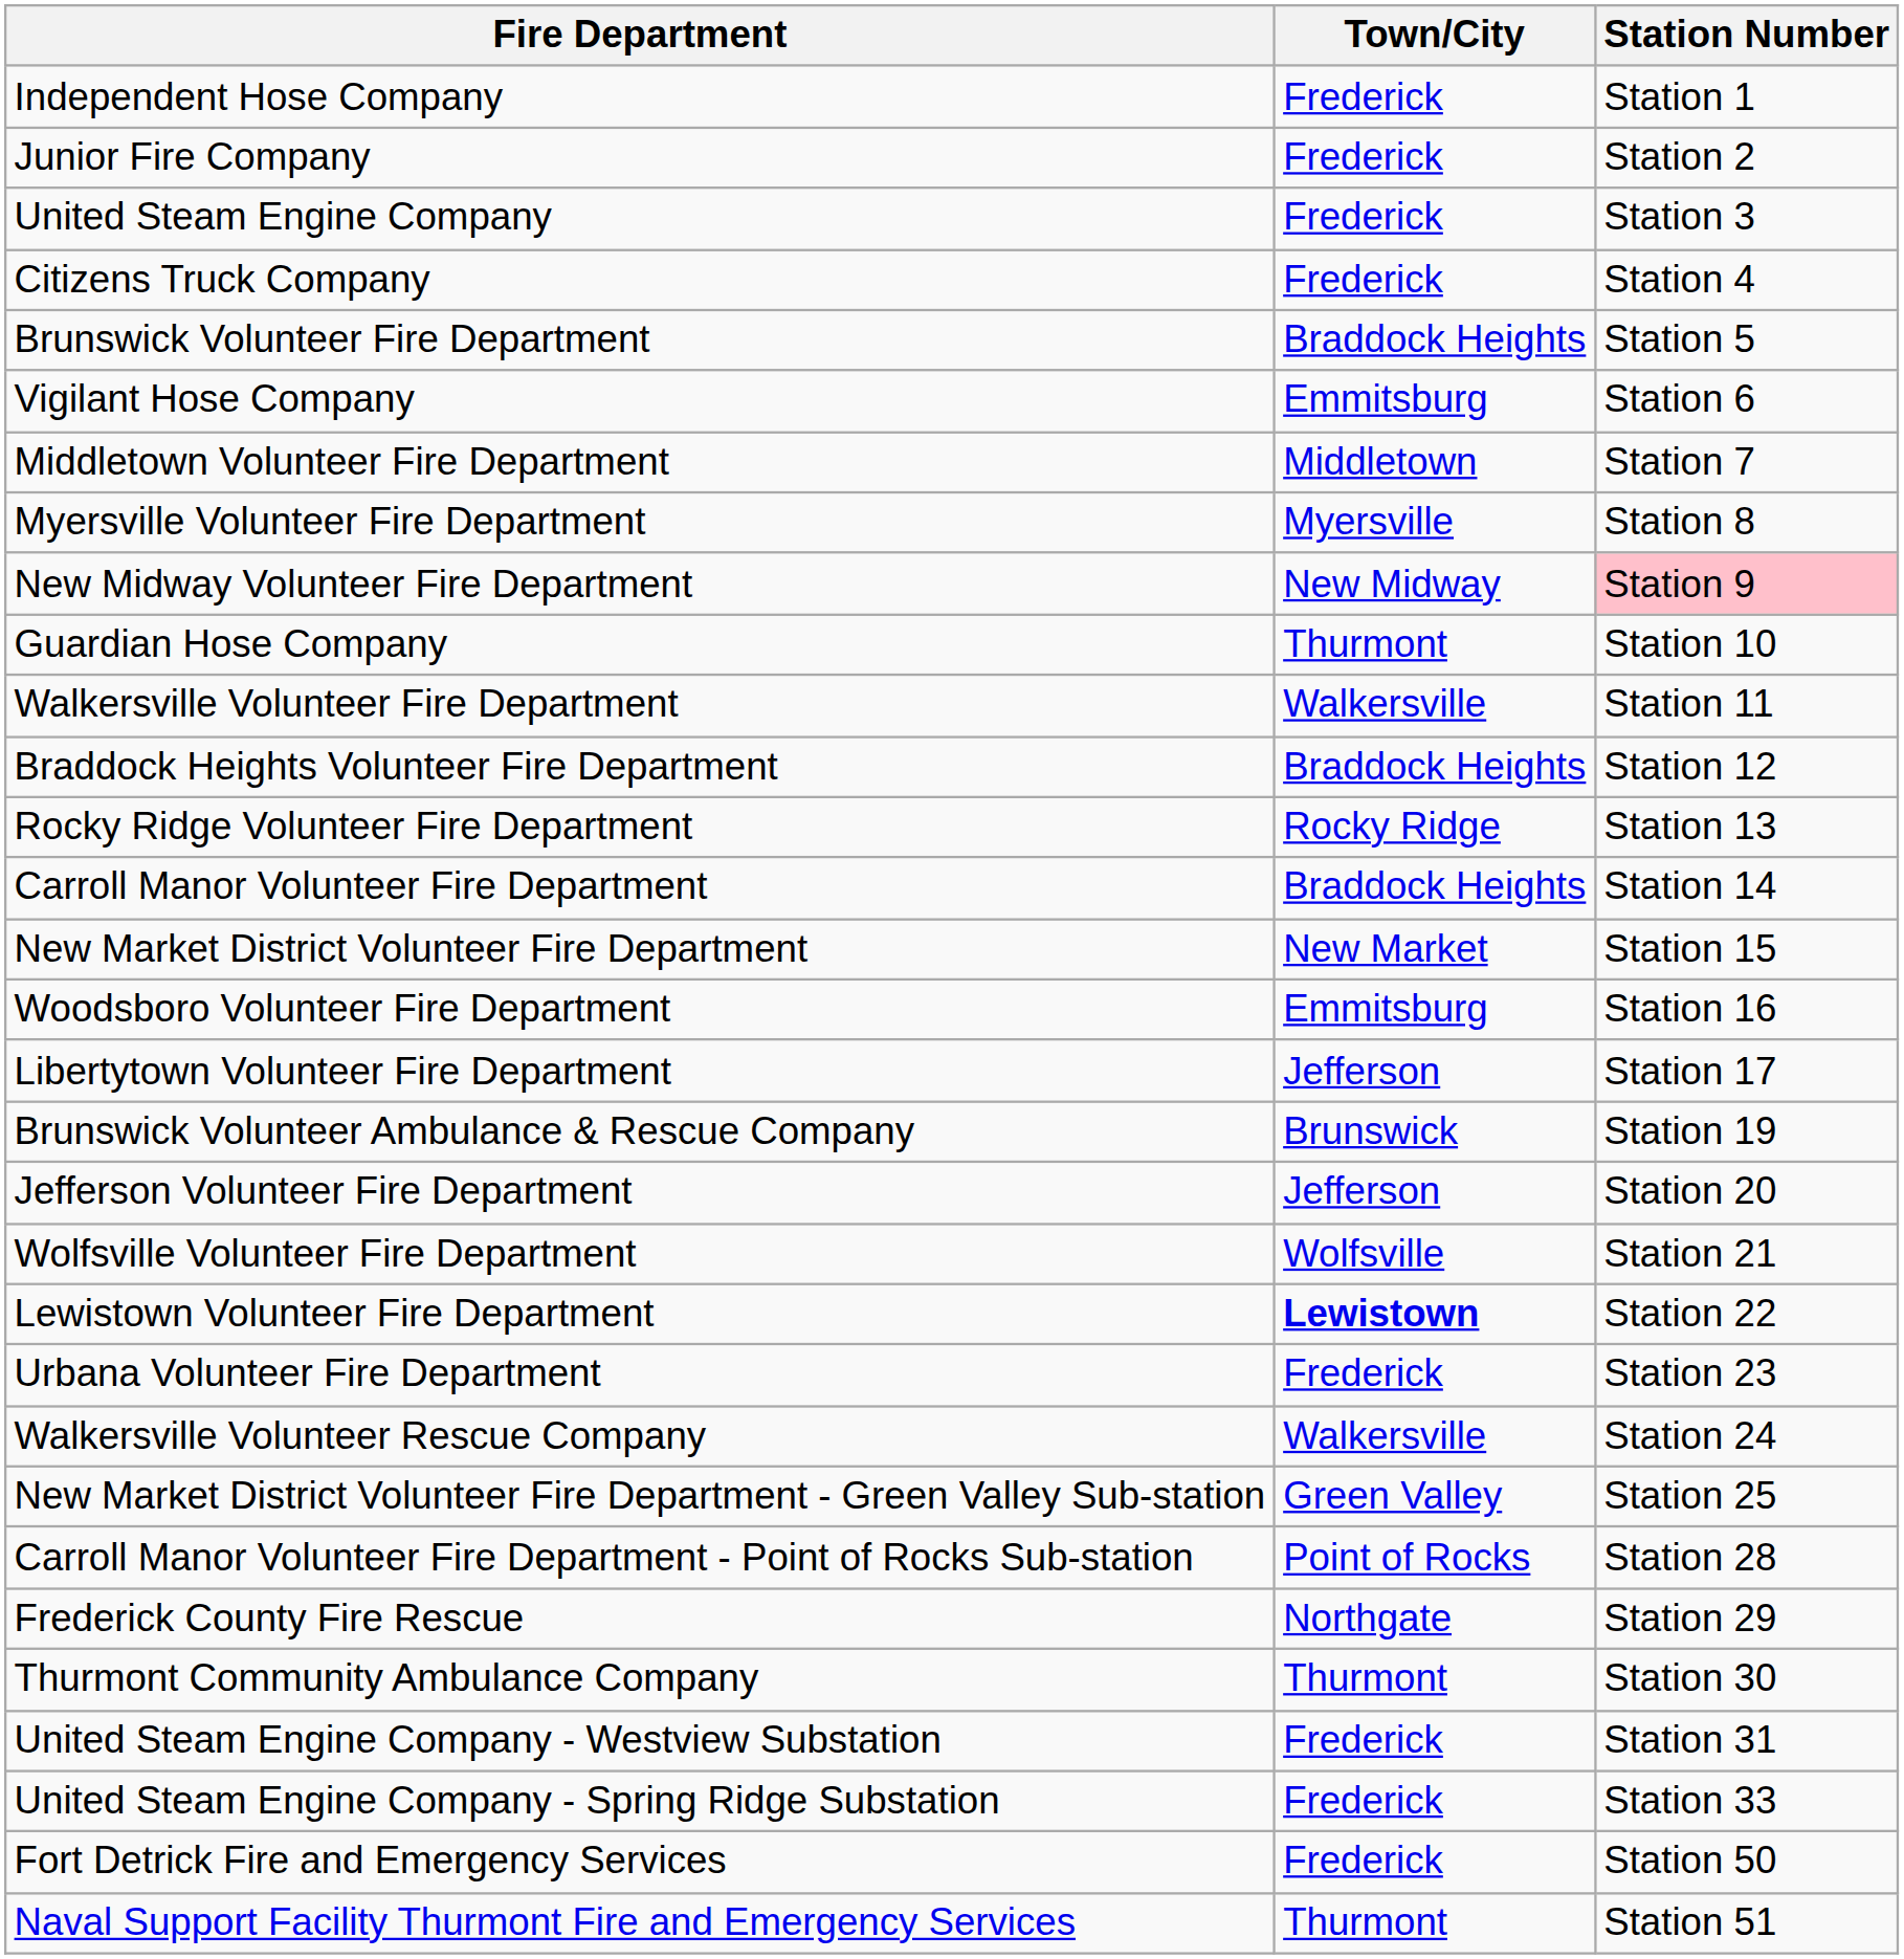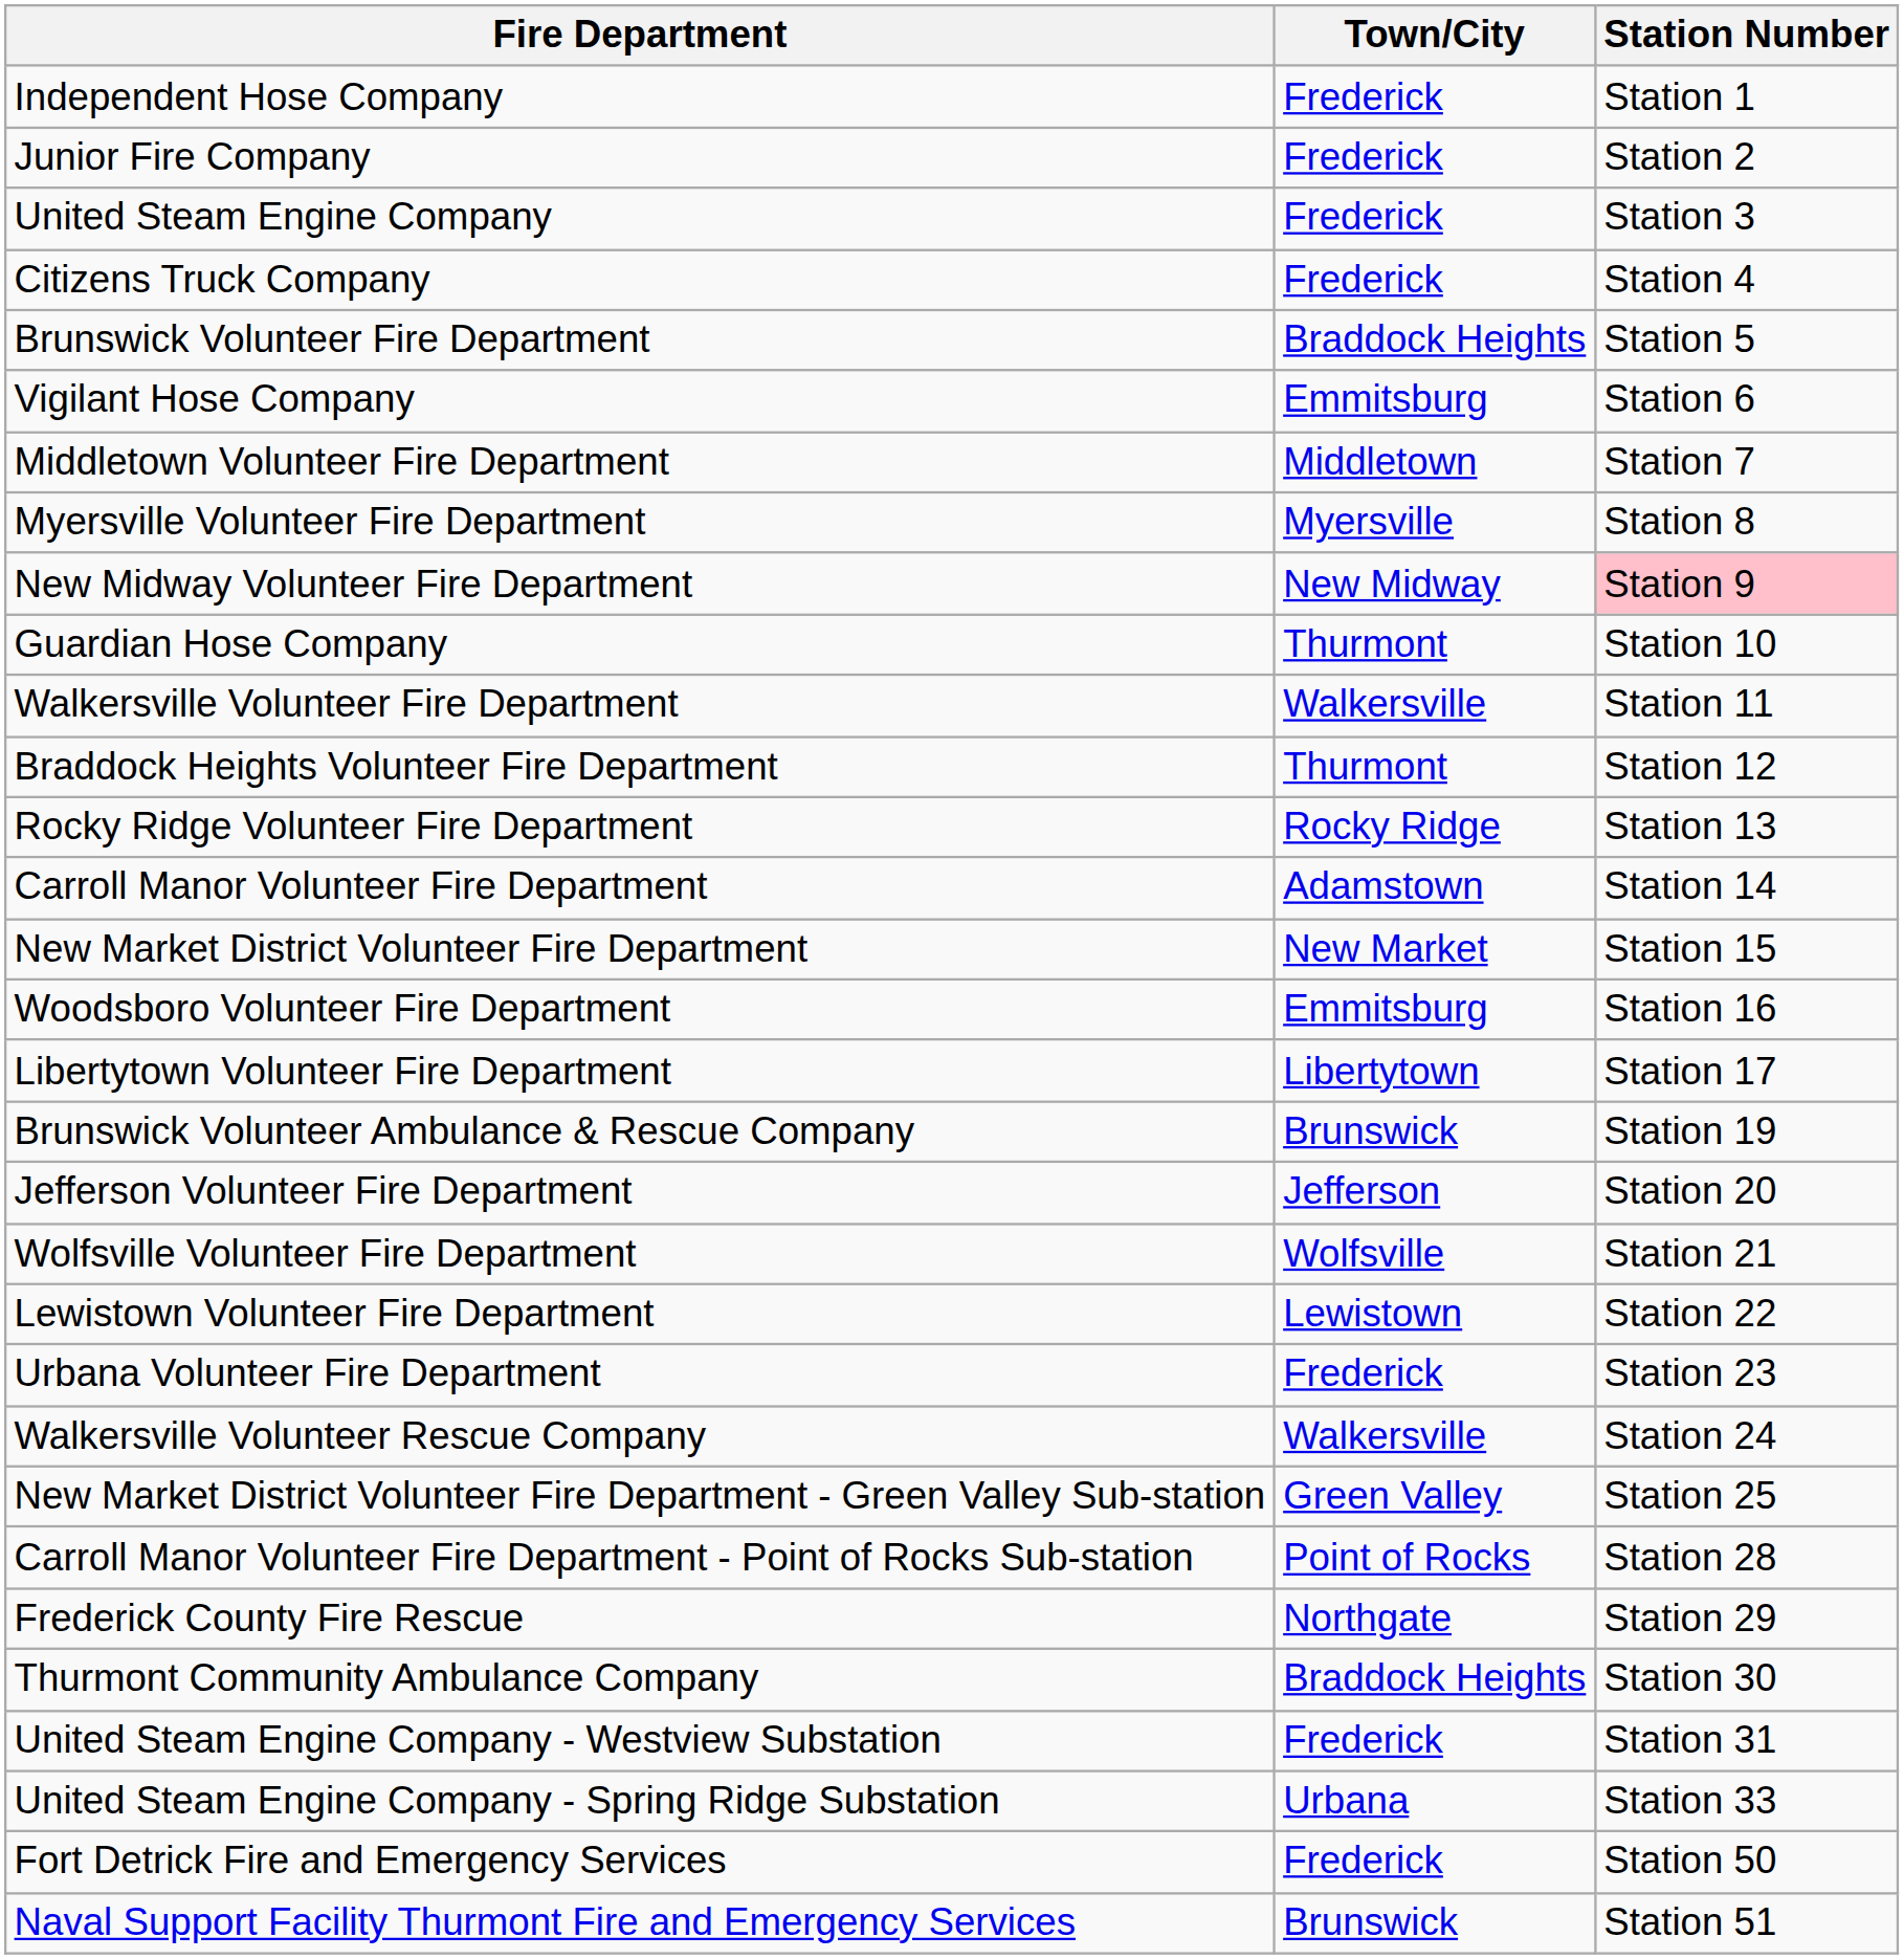 <table class="wikitable">
 <tr>
 <th>Fire Department</th>
 <th>Town/City</th>
 <th>Station Number</th>
 </tr>
 <tr>
 <td>Independent Hose Company</td>
 <td><a href='#'>Frederick</a></td>
 <td>Station 1</td>
 </tr>
 <tr>
 <td>Junior Fire Company</td>
 <td><a href='#'>Frederick</a></td>
 <td>Station 2</td>
 </tr>
 <tr>
 <td>United Steam Engine Company</td>
 <td><a href='#'>Frederick</a></td>
 <td>Station 3</td>
 </tr>
 <tr>
 <td>Citizens Truck Company</td>
 <td><a href='#'>Frederick</a></td>
 <td>Station 4</td>
 </tr>
 <tr>
 <td>Brunswick Volunteer Fire Department</td>
 <td><a href='#'>Braddock Heights</a></td>
 <td>Station 5</td>
 </tr>
 <tr>
 <td>Vigilant Hose Company</td>
 <td><a href='#'>Emmitsburg</a></td>
 <td>Station 6</td>
 </tr>
 <tr>
 <td>Middletown Volunteer Fire Department</td>
 <td><a href='#'>Middletown</a></td>
 <td>Station 7</td>
 </tr>
 <tr>
 <td>Myersville Volunteer Fire Department</td>
 <td><a href='#'>Myersville</a></td>
 <td>Station 8</td>
 </tr>
 <tr>
 <td>New Midway Volunteer Fire Department</td>
 <td><a href='#'>New Midway</a></td>
 <td style="background: pink;">Station 9</td>
 </tr>
 <tr>
 <td>Guardian Hose Company</td>
 <td><a href='#'>Thurmont</a></td>
 <td>Station 10</td>
 </tr>
 <tr>
 <td>Walkersville Volunteer Fire Department</td>
 <td><a href='#'>Walkersville</a></td>
 <td>Station 11</td>
 </tr>
 <tr>
 <td>Braddock Heights Volunteer Fire Department</td>
-<td><a href='#'>Braddock Heights</a></td>
+<td><a href='#'>Thurmont</a></td>
 <td>Station 12</td>
 </tr>
 <tr>
 <td>Rocky Ridge Volunteer Fire Department</td>
 <td><a href='#'>Rocky Ridge</a></td>
 <td>Station 13</td>
 </tr>
 <tr>
 <td>Carroll Manor Volunteer Fire Department</td>
-<td><a href='#'>Braddock Heights</a></td>
+<td><a href='#'>Adamstown</a></td>
 <td>Station 14</td>
 </tr>
 <tr>
 <td>New Market District Volunteer Fire Department</td>
 <td><a href='#'>New Market</a></td>
 <td>Station 15</td>
 </tr>
 <tr>
 <td>Woodsboro Volunteer Fire Department</td>
 <td><a href='#'>Emmitsburg</a></td>
 <td>Station 16</td>
 </tr>
 <tr>
 <td>Libertytown Volunteer Fire Department</td>
-<td><a href='#'>Jefferson</a></td>
+<td><a href='#'>Libertytown</a></td>
 <td>Station 17</td>
 </tr>
 <tr>
 <td>Brunswick Volunteer Ambulance & Rescue Company</td>
 <td><a href='#'>Brunswick</a></td>
 <td>Station 19</td>
 </tr>
 <tr>
 <td>Jefferson Volunteer Fire Department</td>
 <td><a href='#'>Jefferson</a></td>
 <td>Station 20</td>
 </tr>
 <tr>
 <td>Wolfsville Volunteer Fire Department</td>
 <td><a href='#'>Wolfsville</a></td>
 <td>Station 21</td>
 </tr>
 <tr>
 <td>Lewistown Volunteer Fire Department</td>
-<td><strong><a href='#'>Lewistown</a></strong></td>
+<td><a href='#'>Lewistown</a></td>
 <td>Station 22</td>
 </tr>
 <tr>
 <td>Urbana Volunteer Fire Department</td>
 <td><a href='#'>Frederick</a></td>
 <td>Station 23</td>
 </tr>
 <tr>
 <td>Walkersville Volunteer Rescue Company</td>
 <td><a href='#'>Walkersville</a></td>
 <td>Station 24</td>
 </tr>
 <tr>
 <td>New Market District Volunteer Fire Department - Green Valley Sub-station</td>
 <td><a href='#'>Green Valley</a></td>
 <td>Station 25</td>
 </tr>
 <tr>
 <td>Carroll Manor Volunteer Fire Department - Point of Rocks Sub-station</td>
 <td><a href='#'>Point of Rocks</a></td>
 <td>Station 28</td>
 </tr>
 <tr>
 <td>Frederick County Fire Rescue</td>
 <td><a href='#'>Northgate</a></td>
 <td>Station 29</td>
 </tr>
 <tr>
 <td>Thurmont Community Ambulance Company</td>
-<td><a href='#'>Thurmont</a></td>
+<td><a href='#'>Braddock Heights</a></td>
 <td>Station 30</td>
 </tr>
 <tr>
 <td>United Steam Engine Company - Westview Substation</td>
 <td><a href='#'>Frederick</a></td>
 <td>Station 31</td>
 </tr>
 <tr>
 <td>United Steam Engine Company - Spring Ridge Substation</td>
-<td><a href='#'>Frederick</a></td>
+<td><a href='#'>Urbana</a></td>
 <td>Station 33</td>
 </tr>
 <tr>
 <td>Fort Detrick Fire and Emergency Services</td>
 <td><a href='#'>Frederick</a></td>
 <td>Station 50</td>
 </tr>
 <tr>
 <td><a href='#'>Naval Support Facility Thurmont Fire and Emergency Services</a></td>
-<td><a href='#'>Thurmont</a></td>
+<td><a href='#'>Brunswick</a></td>
 <td>Station 51</td>
 </tr>
 </table>
